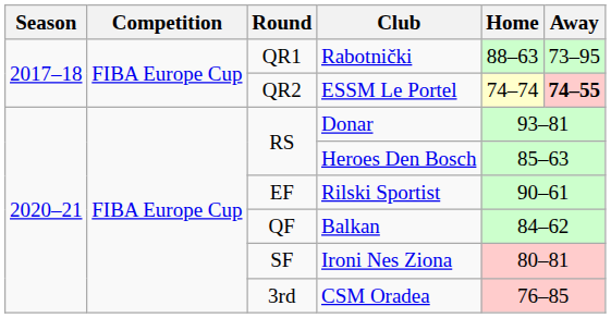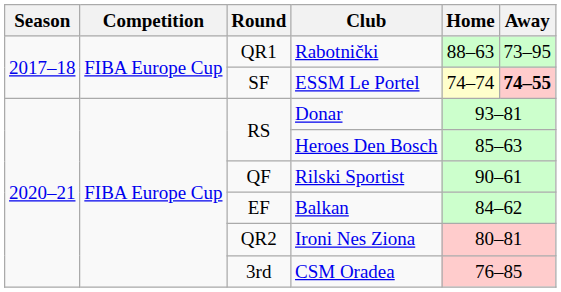 <table class="wikitable" style="text-align:center; font-size:95%;">
 <tr>
 <th>Season</th>
 <th>Competition</th>
 <th>Round</th>
 <th>Club</th>
 <th>Home</th>
 <th>Away</th>
 </tr>
 <tr>
 <td scope="col" rowspan="2"><a href='#'>2017–18</a></td>
 <td rowspan="2"><a href='#'>FIBA Europe Cup</a></td>
 <td align=center>QR1</td>
 <td align=left> <a href='#'>Rabotnički</a></td>
 <td style="text-align:center;" bgcolor=#cfc>88–63</td>
 <td style="text-align:center;" bgcolor=#cfc>73–95</td>
 </tr>
 <tr>
-<td align=center>QR2</td>
+<td>SF</td>
 <td align=left> <a href='#'>ESSM Le Portel</a></td>
 <td style="text-align:center;" bgcolor=#ffc>74–74</td>
 <td style="text-align:center;" bgcolor=#fcc><strong>74–55</strong></td>
 </tr>
 <tr>
 <td scope="col" rowspan="6"><a href='#'>2020–21</a></td>
 <td rowspan="6"><a href='#'>FIBA Europe Cup</a></td>
 <td rowspan=2>RS</td>
 <td align=left> <a href='#'>Donar</a></td>
 <td style="text-align:center;" colspan=2 bgcolor=#cfc>93–81</td>
 </tr>
 <tr>
 <td align=left> <a href='#'>Heroes Den Bosch</a></td>
 <td colspan=2 style="text-align:center;" bgcolor=#cfc>85–63</td>
 </tr>
 <tr>
-<td>EF</td>
+<td>QF</td>
 <td align=left> <a href='#'>Rilski Sportist</a></td>
 <td bgcolor=#cfc colspan=2>90–61</td>
 </tr>
 <tr>
-<td>QF</td>
+<td>EF</td>
 <td align=left> <a href='#'>Balkan</a></td>
 <td bgcolor=#cfc colspan=2>84–62</td>
 </tr>
 <tr>
-<td>SF</td>
+<td align=center>QR2</td>
 <td align=left> <a href='#'>Ironi Nes Ziona</a></td>
 <td colspan=2 bgcolor=#fcc>80–81</td>
 </tr>
 <tr>
 <td>3rd</td>
 <td align=left> <a href='#'>CSM Oradea</a></td>
 <td bgcolor=#fcc colspan=2>76–85</td>
 </tr>
 </table>
